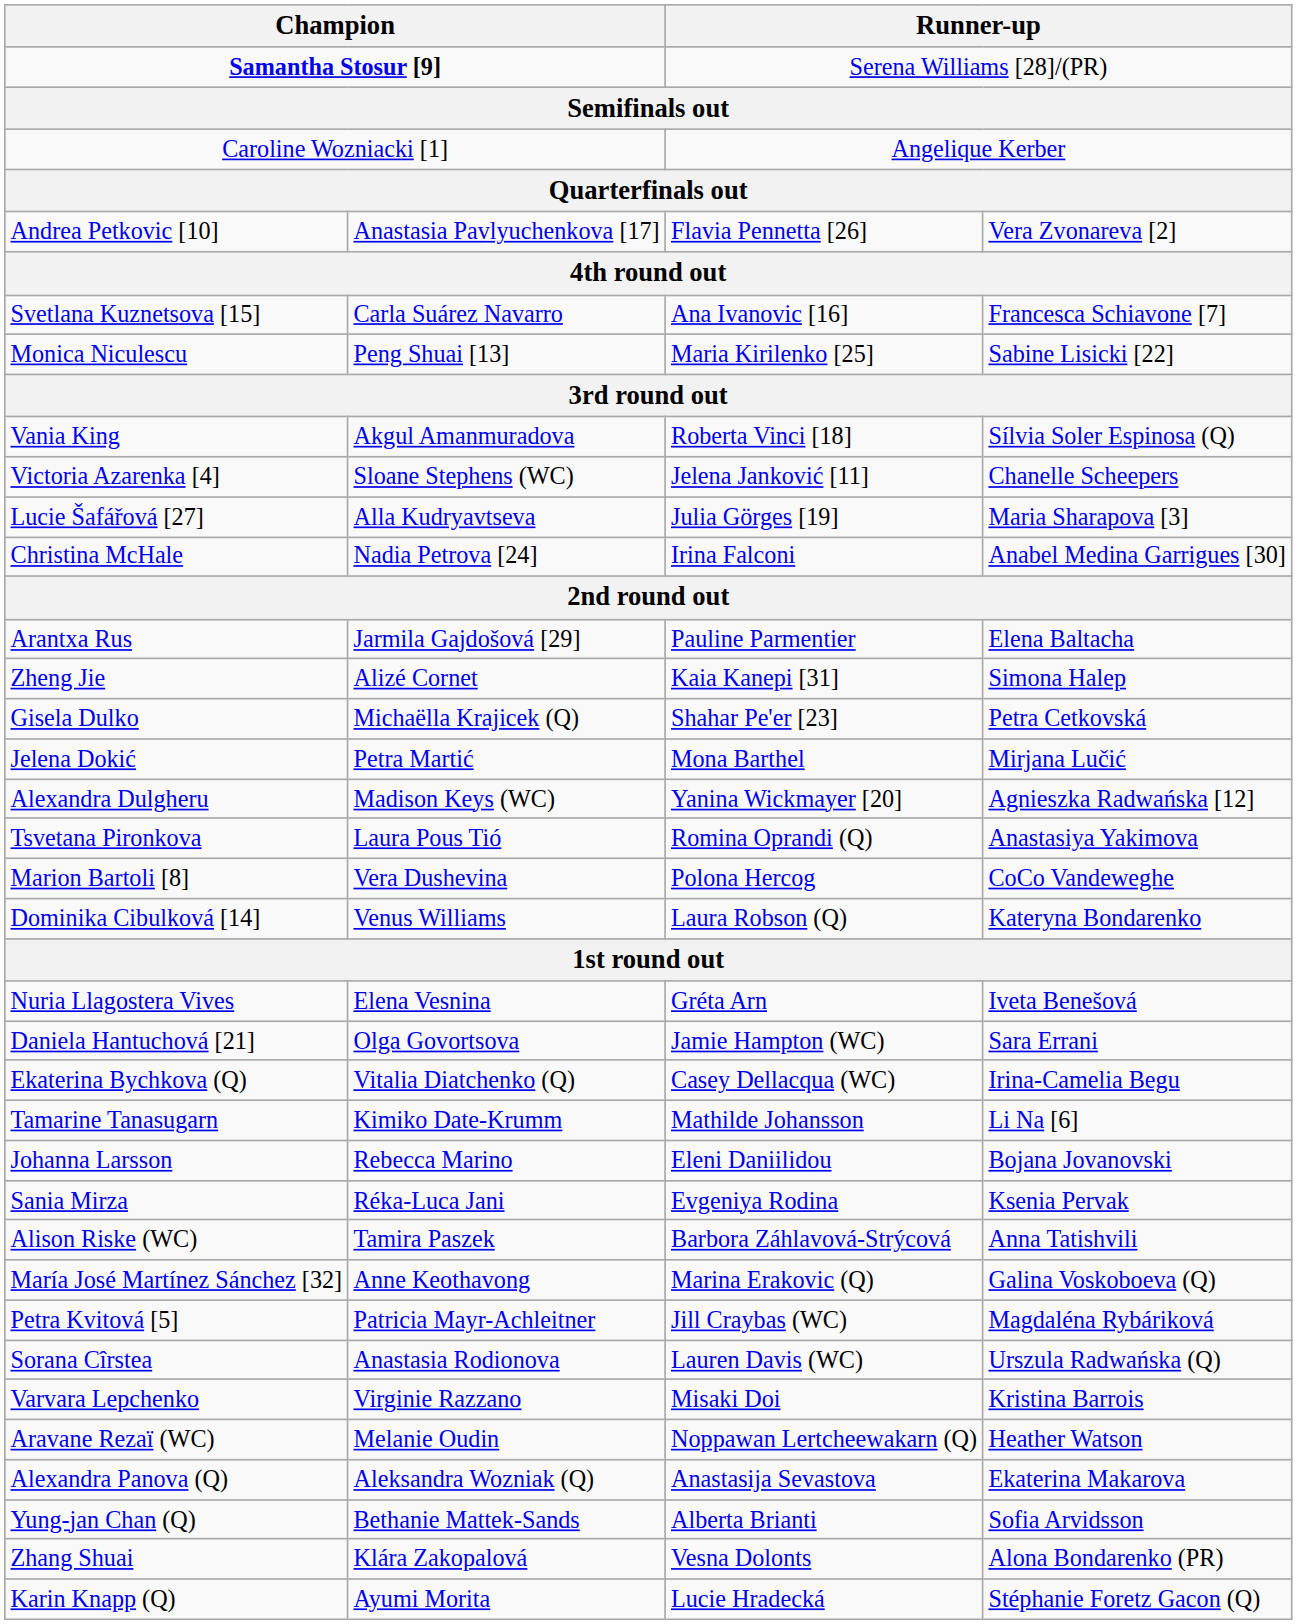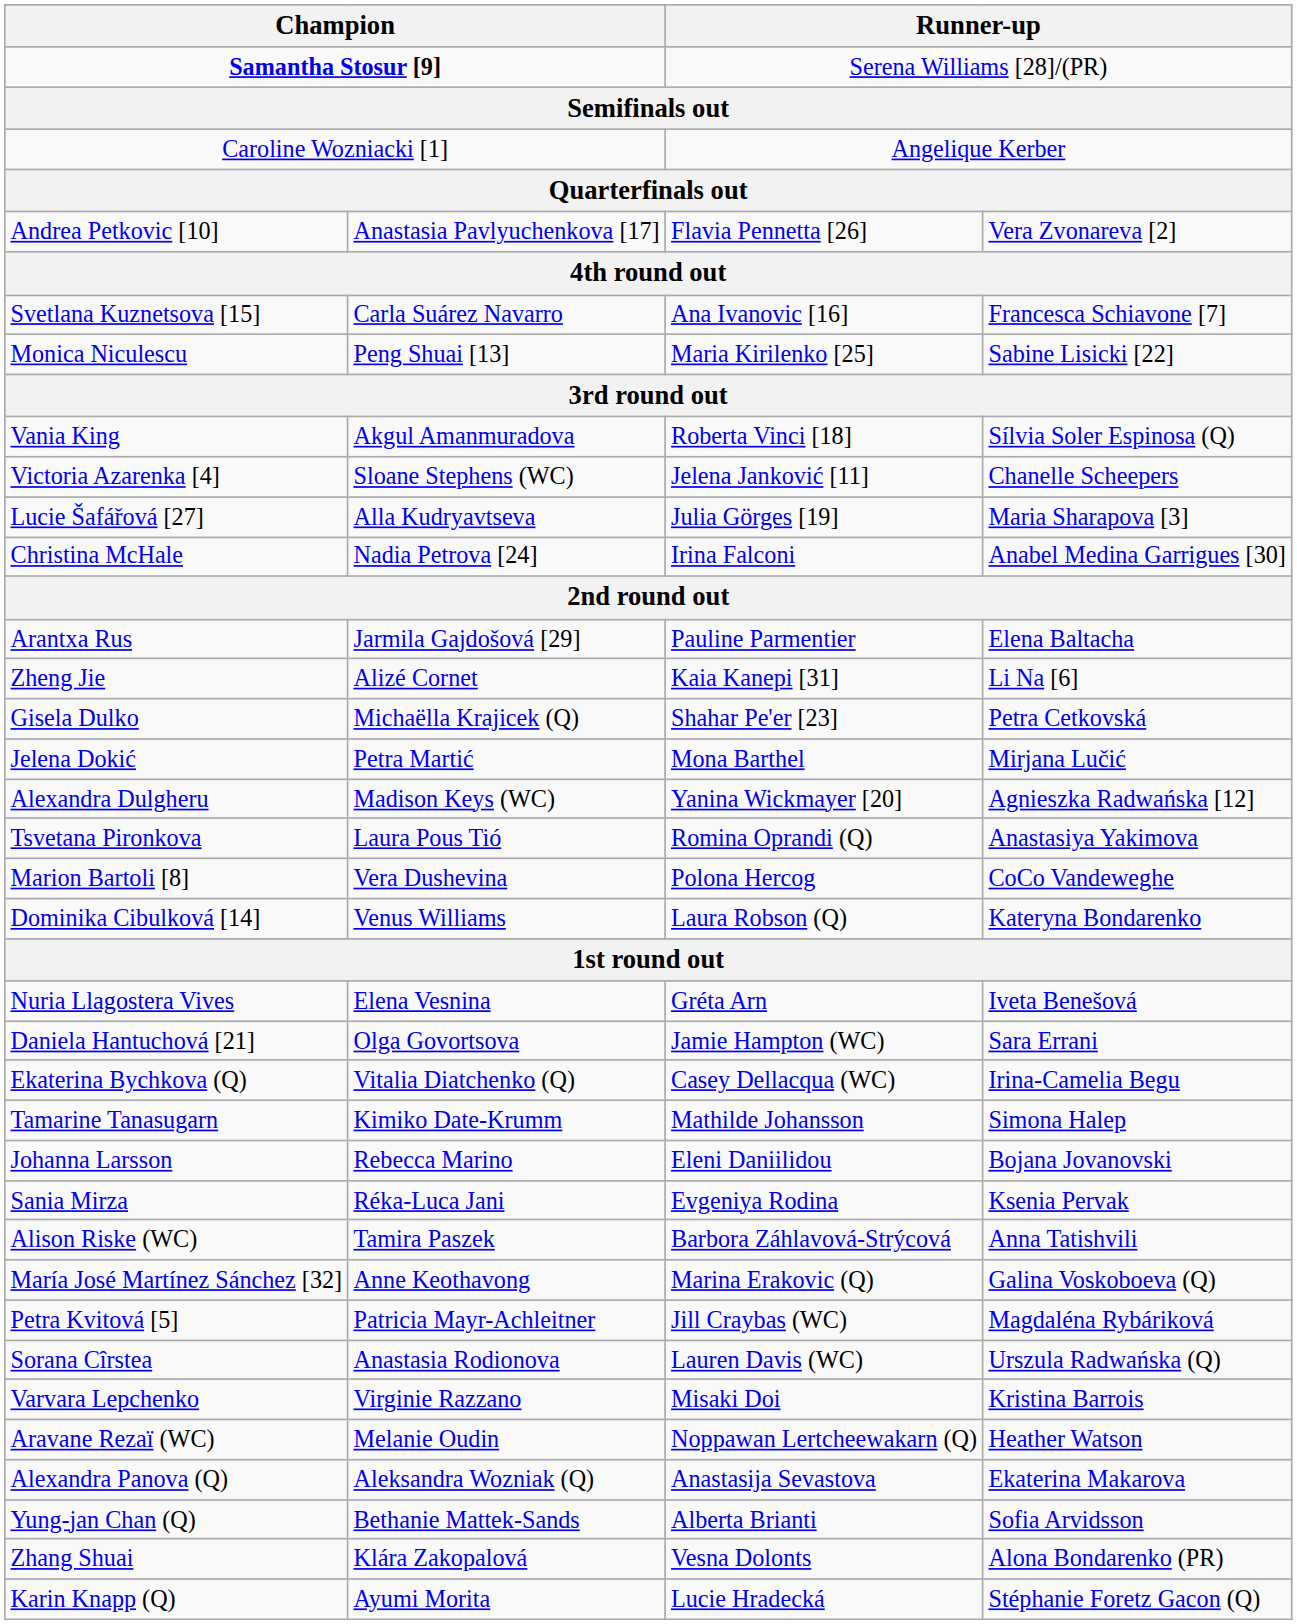 <table class="wikitable collapsible collapsed" style="font-size:90%">
 <tr style="font-size:110%">
 <th colspan="2"><strong>Champion</strong></th>
 <th colspan="2">Runner-up</th>
 </tr>
 <tr style="text-align:center;">
 <td colspan="2"> <strong><a href='#'>Samantha Stosur</a> [9]</strong></td>
 <td colspan="2"> <a href='#'>Serena Williams</a> [28]/(PR)</td>
 </tr>
 <tr style="font-size:110%">
 <th colspan="4">Semifinals out</th>
 </tr>
 <tr style="text-align:center;">
 <td colspan="2"> <a href='#'>Caroline Wozniacki</a> [1]</td>
 <td colspan="2"> <a href='#'>Angelique Kerber</a></td>
 </tr>
 <tr style="font-size:110%">
 <th colspan="4">Quarterfinals out</th>
 </tr>
 <tr>
 <td> <a href='#'>Andrea Petkovic</a> [10]</td>
 <td> <a href='#'>Anastasia Pavlyuchenkova</a> [17]</td>
 <td> <a href='#'>Flavia Pennetta</a> [26]</td>
 <td> <a href='#'>Vera Zvonareva</a> [2]</td>
 </tr>
 <tr style="font-size:110%">
 <th colspan="4">4th round out</th>
 </tr>
 <tr>
 <td> <a href='#'>Svetlana Kuznetsova</a> [15]</td>
 <td> <a href='#'>Carla Suárez Navarro</a></td>
 <td> <a href='#'>Ana Ivanovic</a> [16]</td>
 <td> <a href='#'>Francesca Schiavone</a> [7]</td>
 </tr>
 <tr>
 <td> <a href='#'>Monica Niculescu</a></td>
 <td> <a href='#'>Peng Shuai</a> [13]</td>
 <td> <a href='#'>Maria Kirilenko</a> [25]</td>
 <td> <a href='#'>Sabine Lisicki</a> [22]</td>
 </tr>
 <tr style="font-size:110%">
 <th colspan="4">3rd round out</th>
 </tr>
 <tr>
 <td> <a href='#'>Vania King</a></td>
 <td> <a href='#'>Akgul Amanmuradova</a></td>
 <td> <a href='#'>Roberta Vinci</a> [18]</td>
 <td> <a href='#'>Sílvia Soler Espinosa</a> (Q)</td>
 </tr>
 <tr>
 <td> <a href='#'>Victoria Azarenka</a> [4]</td>
 <td> <a href='#'>Sloane Stephens</a> (WC)</td>
 <td> <a href='#'>Jelena Janković</a> [11]</td>
 <td> <a href='#'>Chanelle Scheepers</a></td>
 </tr>
 <tr>
 <td> <a href='#'>Lucie Šafářová</a> [27]</td>
 <td> <a href='#'>Alla Kudryavtseva</a></td>
 <td> <a href='#'>Julia Görges</a> [19]</td>
 <td> <a href='#'>Maria Sharapova</a> [3]</td>
 </tr>
 <tr>
 <td> <a href='#'>Christina McHale</a></td>
 <td> <a href='#'>Nadia Petrova</a> [24]</td>
 <td> <a href='#'>Irina Falconi</a></td>
 <td> <a href='#'>Anabel Medina Garrigues</a> [30]</td>
 </tr>
 <tr style="font-size:110%">
 <th colspan="4">2nd round out</th>
 </tr>
 <tr>
 <td> <a href='#'>Arantxa Rus</a></td>
 <td> <a href='#'>Jarmila Gajdošová</a> [29]</td>
 <td> <a href='#'>Pauline Parmentier</a></td>
 <td> <a href='#'>Elena Baltacha</a></td>
 </tr>
 <tr>
 <td> <a href='#'>Zheng Jie</a></td>
 <td> <a href='#'>Alizé Cornet</a></td>
 <td> <a href='#'>Kaia Kanepi</a> [31]</td>
-<td> <a href='#'>Simona Halep</a></td>
+<td> <a href='#'>Li Na</a> [6]</td>
 </tr>
 <tr>
 <td> <a href='#'>Gisela Dulko</a></td>
 <td> <a href='#'>Michaëlla Krajicek</a> (Q)</td>
 <td> <a href='#'>Shahar Pe'er</a> [23]</td>
 <td> <a href='#'>Petra Cetkovská</a></td>
 </tr>
 <tr>
 <td> <a href='#'>Jelena Dokić</a></td>
 <td> <a href='#'>Petra Martić</a></td>
 <td> <a href='#'>Mona Barthel</a></td>
 <td> <a href='#'>Mirjana Lučić</a></td>
 </tr>
 <tr>
 <td> <a href='#'>Alexandra Dulgheru</a></td>
 <td> <a href='#'>Madison Keys</a> (WC)</td>
 <td> <a href='#'>Yanina Wickmayer</a> [20]</td>
 <td> <a href='#'>Agnieszka Radwańska</a> [12]</td>
 </tr>
 <tr>
 <td> <a href='#'>Tsvetana Pironkova</a></td>
 <td> <a href='#'>Laura Pous Tió</a></td>
 <td> <a href='#'>Romina Oprandi</a> (Q)</td>
 <td> <a href='#'>Anastasiya Yakimova</a></td>
 </tr>
 <tr>
 <td> <a href='#'>Marion Bartoli</a> [8]</td>
 <td> <a href='#'>Vera Dushevina</a></td>
 <td> <a href='#'>Polona Hercog</a></td>
 <td> <a href='#'>CoCo Vandeweghe</a></td>
 </tr>
 <tr>
 <td> <a href='#'>Dominika Cibulková</a> [14]</td>
 <td> <a href='#'>Venus Williams</a></td>
 <td> <a href='#'>Laura Robson</a> (Q)</td>
 <td> <a href='#'>Kateryna Bondarenko</a></td>
 </tr>
 <tr style="font-size:110%">
 <th colspan="4">1st round out</th>
 </tr>
 <tr>
 <td> <a href='#'>Nuria Llagostera Vives</a></td>
 <td> <a href='#'>Elena Vesnina</a></td>
 <td> <a href='#'>Gréta Arn</a></td>
 <td> <a href='#'>Iveta Benešová</a></td>
 </tr>
 <tr>
 <td> <a href='#'>Daniela Hantuchová</a> [21]</td>
 <td> <a href='#'>Olga Govortsova</a></td>
 <td> <a href='#'>Jamie Hampton</a> (WC)</td>
 <td> <a href='#'>Sara Errani</a></td>
 </tr>
 <tr>
 <td> <a href='#'>Ekaterina Bychkova</a> (Q)</td>
 <td> <a href='#'>Vitalia Diatchenko</a> (Q)</td>
 <td> <a href='#'>Casey Dellacqua</a> (WC)</td>
 <td> <a href='#'>Irina-Camelia Begu</a></td>
 </tr>
 <tr>
 <td> <a href='#'>Tamarine Tanasugarn</a></td>
 <td> <a href='#'>Kimiko Date-Krumm</a></td>
 <td> <a href='#'>Mathilde Johansson</a></td>
-<td> <a href='#'>Li Na</a> [6]</td>
+<td> <a href='#'>Simona Halep</a></td>
 </tr>
 <tr>
 <td> <a href='#'>Johanna Larsson</a></td>
 <td> <a href='#'>Rebecca Marino</a></td>
 <td> <a href='#'>Eleni Daniilidou</a></td>
 <td> <a href='#'>Bojana Jovanovski</a></td>
 </tr>
 <tr>
 <td> <a href='#'>Sania Mirza</a></td>
 <td> <a href='#'>Réka-Luca Jani</a></td>
 <td> <a href='#'>Evgeniya Rodina</a></td>
 <td> <a href='#'>Ksenia Pervak</a></td>
 </tr>
 <tr>
 <td> <a href='#'>Alison Riske</a> (WC)</td>
 <td> <a href='#'>Tamira Paszek</a></td>
 <td> <a href='#'>Barbora Záhlavová-Strýcová</a></td>
 <td> <a href='#'>Anna Tatishvili</a></td>
 </tr>
 <tr>
 <td> <a href='#'>María José Martínez Sánchez</a> [32]</td>
 <td> <a href='#'>Anne Keothavong</a></td>
 <td> <a href='#'>Marina Erakovic</a> (Q)</td>
 <td> <a href='#'>Galina Voskoboeva</a> (Q)</td>
 </tr>
 <tr>
 <td> <a href='#'>Petra Kvitová</a> [5]</td>
 <td> <a href='#'>Patricia Mayr-Achleitner</a></td>
 <td> <a href='#'>Jill Craybas</a> (WC)</td>
 <td> <a href='#'>Magdaléna Rybáriková</a></td>
 </tr>
 <tr>
 <td> <a href='#'>Sorana Cîrstea</a></td>
 <td> <a href='#'>Anastasia Rodionova</a></td>
 <td> <a href='#'>Lauren Davis</a> (WC)</td>
 <td> <a href='#'>Urszula Radwańska</a> (Q)</td>
 </tr>
 <tr>
 <td> <a href='#'>Varvara Lepchenko</a></td>
 <td> <a href='#'>Virginie Razzano</a></td>
 <td> <a href='#'>Misaki Doi</a></td>
 <td> <a href='#'>Kristina Barrois</a></td>
 </tr>
 <tr>
 <td> <a href='#'>Aravane Rezaï</a> (WC)</td>
 <td> <a href='#'>Melanie Oudin</a></td>
 <td> <a href='#'>Noppawan Lertcheewakarn</a> (Q)</td>
 <td> <a href='#'>Heather Watson</a></td>
 </tr>
 <tr>
 <td> <a href='#'>Alexandra Panova</a> (Q)</td>
 <td> <a href='#'>Aleksandra Wozniak</a> (Q)</td>
 <td> <a href='#'>Anastasija Sevastova</a></td>
 <td> <a href='#'>Ekaterina Makarova</a></td>
 </tr>
 <tr>
 <td> <a href='#'>Yung-jan Chan</a> (Q)</td>
 <td> <a href='#'>Bethanie Mattek-Sands</a></td>
 <td> <a href='#'>Alberta Brianti</a></td>
 <td> <a href='#'>Sofia Arvidsson</a></td>
 </tr>
 <tr>
 <td> <a href='#'>Zhang Shuai</a></td>
 <td> <a href='#'>Klára Zakopalová</a></td>
 <td> <a href='#'>Vesna Dolonts</a></td>
 <td> <a href='#'>Alona Bondarenko</a> (PR)</td>
 </tr>
 <tr>
 <td> <a href='#'>Karin Knapp</a> (Q)</td>
 <td> <a href='#'>Ayumi Morita</a></td>
 <td> <a href='#'>Lucie Hradecká</a></td>
 <td> <a href='#'>Stéphanie Foretz Gacon</a> (Q)</td>
 </tr>
 </table>
